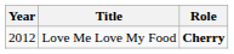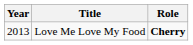 <table class="wikitable">
 <tr>
 <th>Year</th>
 <th>Title</th>
 <th>Role</th>
 </tr>
 <tr>
-<td>2012</td>
+<td>2013</td>
 <td>Love Me Love My Food </td>
 <td><strong>Cherry</strong></td>
 </tr>
 </table>
